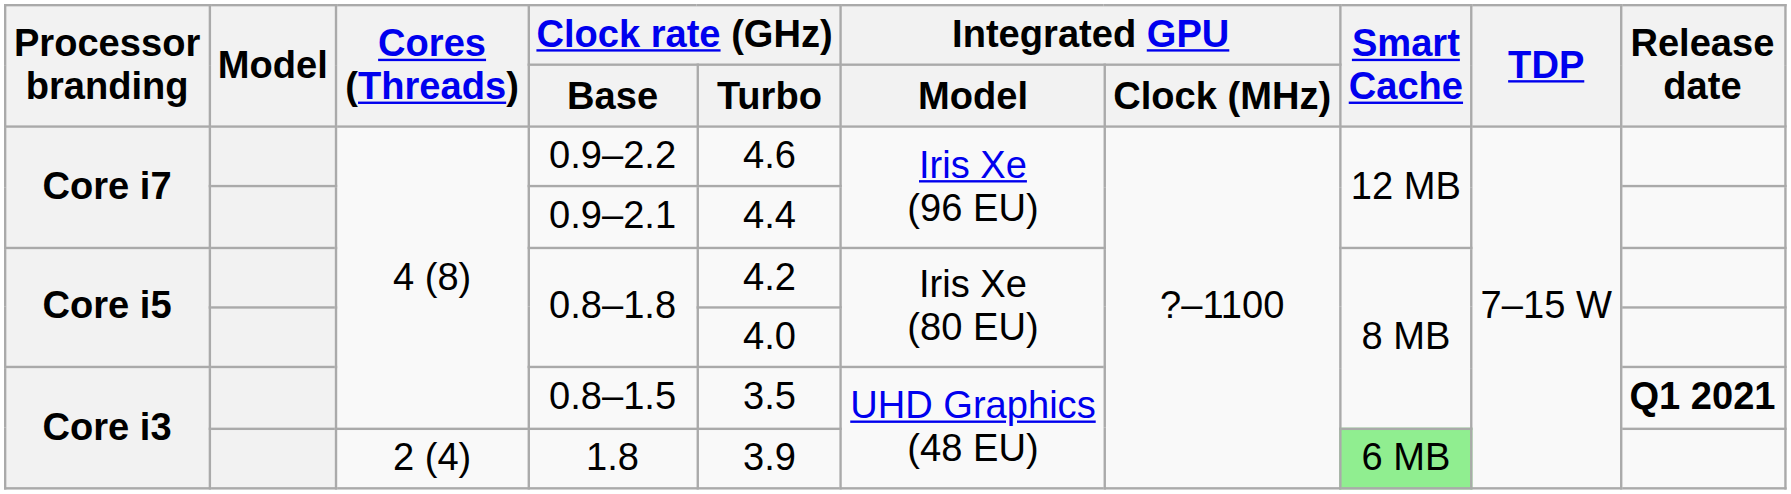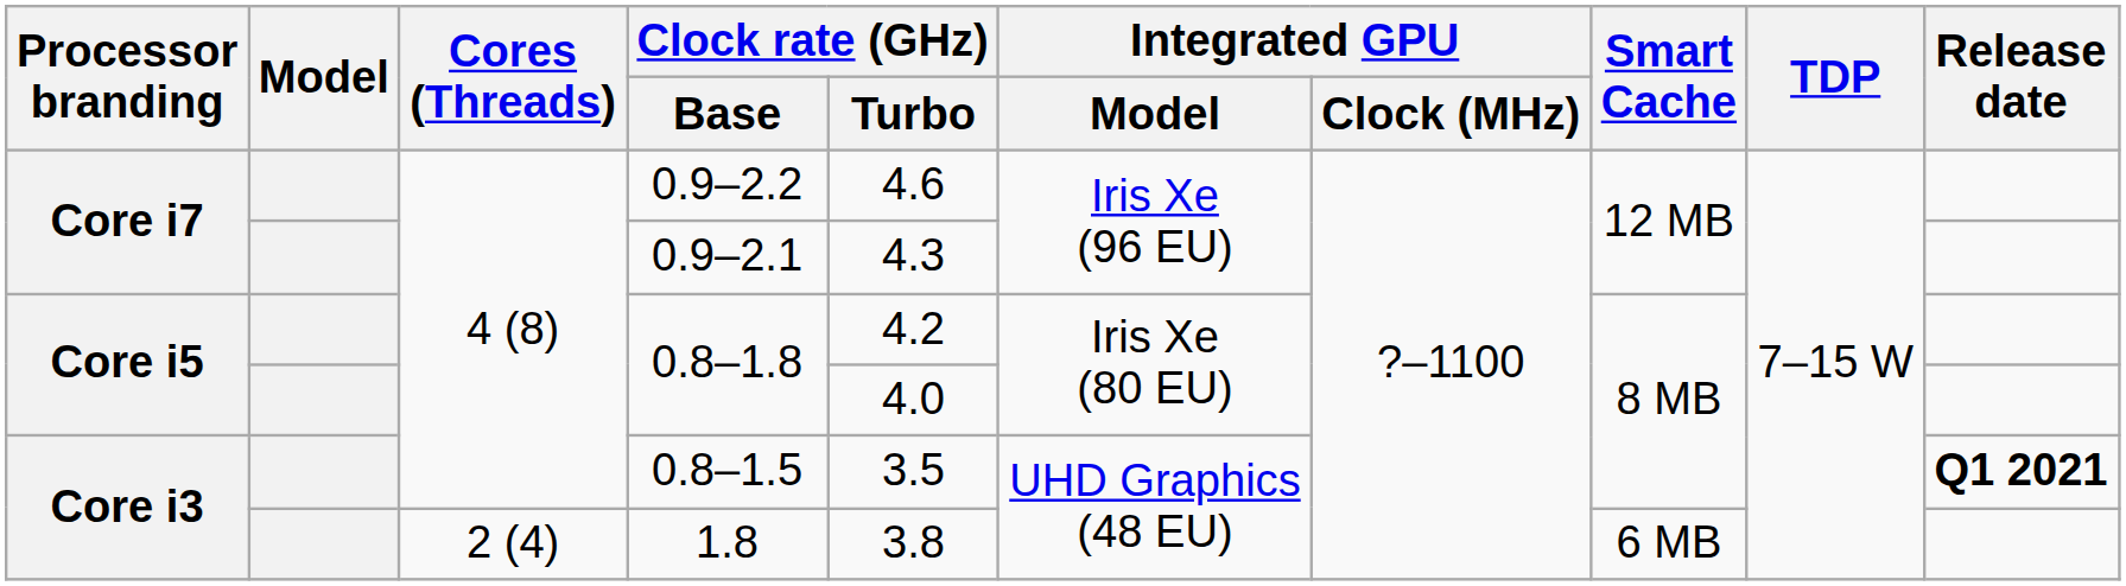 <table class="wikitable sortable nowrap" style="text-align: center;">
 <tr>
 <th class="unsortable" rowspan="2">Processor<br>branding</th>
 <th rowspan="2">Model</th>
 <th class="unsortable" rowspan="2"><a href='#'>Cores</a><br>(<a href='#'>Threads</a>)</th>
 <th colspan="2"><a href='#'>Clock rate</a> (GHz)</th>
 <th colspan="2">Integrated <a href='#'>GPU</a></th>
 <th class="unsortable" rowspan="2"><a href='#'>Smart<br>Cache</a></th>
 <th rowspan="2"><a href='#'>TDP</a></th>
 <th rowspan="2">Release<br>date</th>
 </tr>
 <tr>
 <th class="unsortable">Base</th>
 <th class="unsortable">Turbo</th>
 <th class="unsortable">Model</th>
 <th class="unsortable">Clock (MHz)</th>
 </tr>
 <tr>
 <th rowspan=2>Core i7</th>
 <th style="text-align:left;" data-sort-value="sku6"></th>
 <td rowspan=5>4 (8)</td>
 <td>0.9–2.2</td>
 <td>4.6</td>
 <td rowspan=2><a href='#'>Iris Xe</a><br>(96 EU)</td>
 <td rowspan=6>?–1100</td>
 <td rowspan=2>12 MB</td>
 <td rowspan=6>7–15 W</td>
 <td></td>
 </tr>
 <tr>
 <th style="text-align:left;" data-sort-value="sku5"></th>
 <td>0.9–2.1</td>
-<td>4.4</td>
+<td>4.3</td>
 <td></td>
 </tr>
 <tr>
 <th rowspan=2>Core i5</th>
 <th style="text-align:left;" data-sort-value="sku4"></th>
 <td rowspan=2>0.8–1.8</td>
 <td>4.2</td>
 <td rowspan=2>Iris Xe<br>(80 EU)</td>
 <td rowspan=3>8 MB</td>
 <td></td>
 </tr>
 <tr>
 <th style="text-align:left;" data-sort-value="sku3"></th>
 <td>4.0</td>
 <td></td>
 </tr>
 <tr>
 <th rowspan=2>Core i3</th>
 <th style="text-align:left;" data-sort-value="sku2"></th>
 <td>0.8–1.5</td>
 <td>3.5</td>
 <td rowspan=2><a href='#'>UHD Graphics</a><br>(48 EU)</td>
 <td><strong>Q1 2021</strong></td>
 </tr>
 <tr>
 <th style="text-align:left;" data-sort-value="sku1"></th>
 <td>2 (4)</td>
 <td>1.8</td>
-<td>3.9</td>
-<td style="background: lightgreen;">6 MB</td>
+<td>3.8</td>
+<td>6 MB</td>
 <td></td>
 </tr>
 </table>
